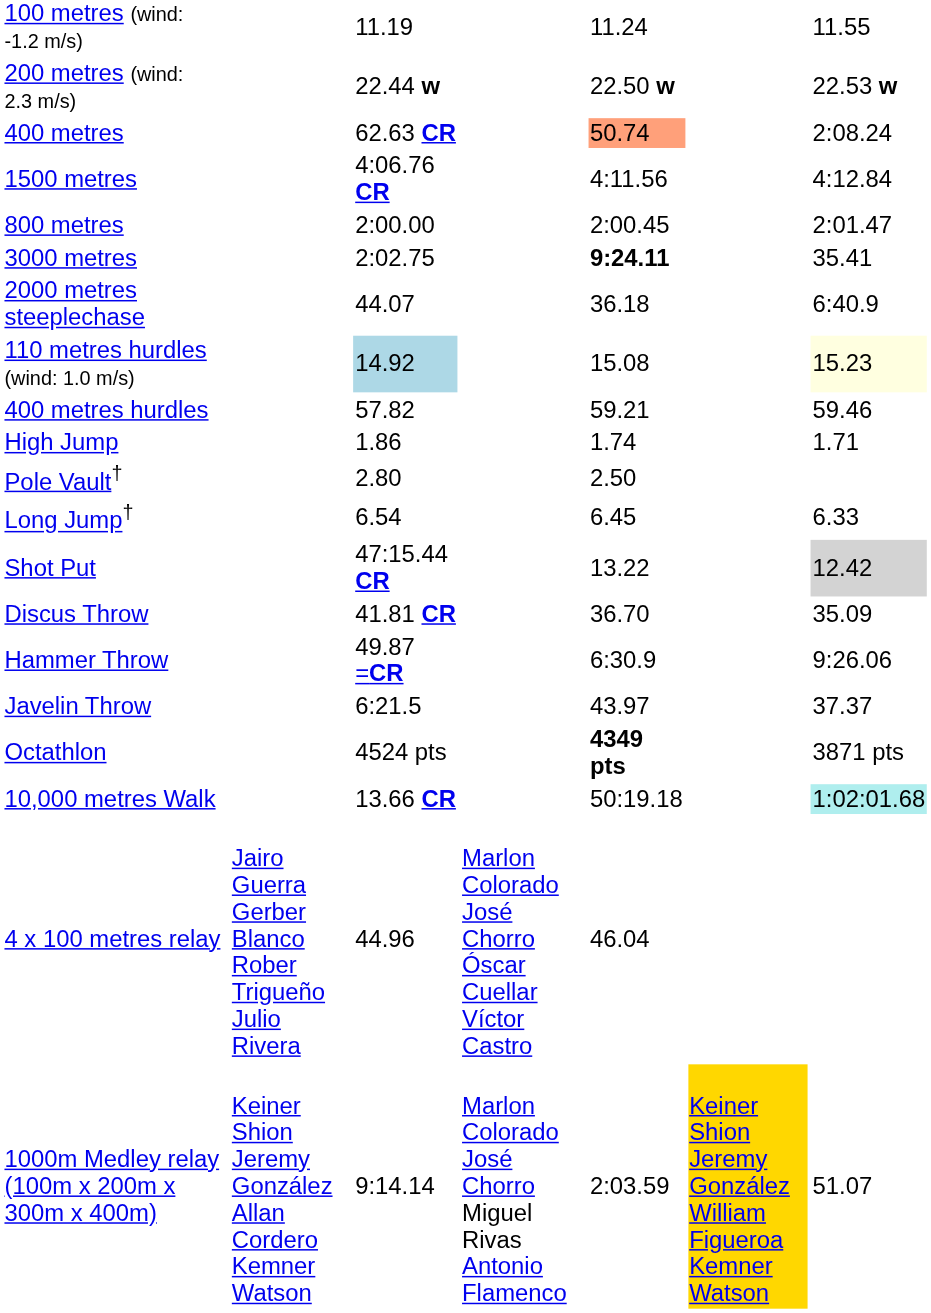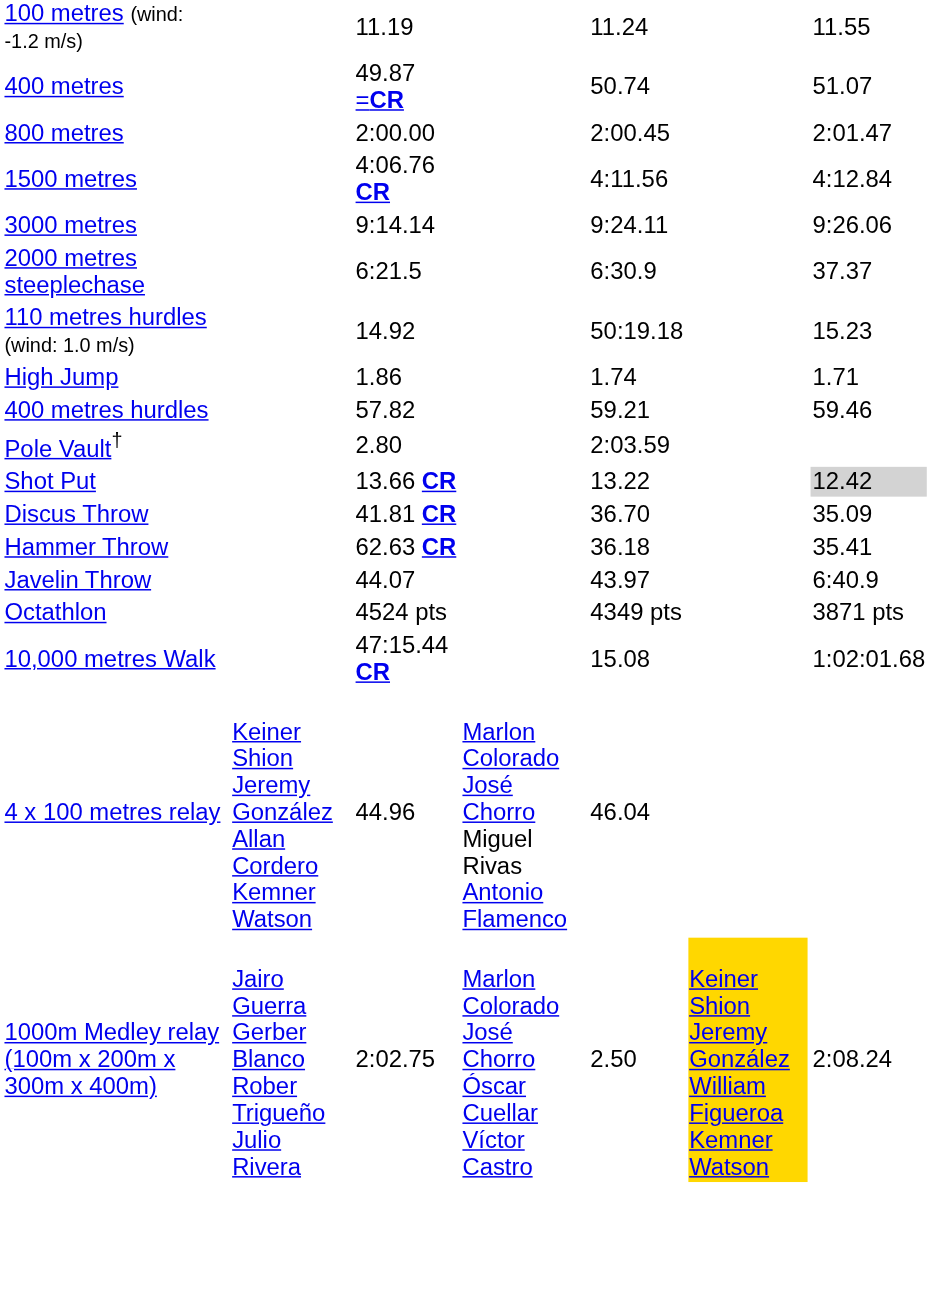 <table>
 <tr>
 <td><a href='#'>100 metres</a> <small>(wind: -1.2 m/s)</small></td>
 <td></td>
 <td>11.19</td>
 <td></td>
 <td>11.24</td>
 <td></td>
 <td>11.55</td>
 </tr>
 <tr>
-<td><a href='#'>200 metres</a> <small>(wind: 2.3 m/s)</small></td>
+<td><a href='#'>400 metres</a></td>
 <td></td>
-<td>22.44 <strong>w</strong></td>
+<td>49.87 <a href='#'>=<strong>CR</strong></a></td>
 <td></td>
-<td>22.50 <strong>w</strong></td>
+<td>50.74</td>
 <td></td>
-<td>22.53 <strong>w</strong></td>
+<td>51.07</td>
 </tr>
 <tr>
-<td><a href='#'>400 metres</a></td>
+<td><a href='#'>800 metres</a></td>
 <td></td>
-<td>62.63 <strong><a href='#'>CR</a></strong></td>
+<td>2:00.00</td>
 <td></td>
-<td style="background: lightsalmon;">50.74</td>
+<td>2:00.45</td>
 <td></td>
-<td>2:08.24</td>
+<td>2:01.47</td>
 </tr>
 <tr>
 <td><a href='#'>1500 metres</a></td>
 <td></td>
 <td>4:06.76 <strong><a href='#'>CR</a></strong></td>
 <td></td>
 <td>4:11.56</td>
 <td></td>
 <td>4:12.84</td>
 </tr>
 <tr>
-<td><a href='#'>800 metres</a></td>
-<td></td>
-<td>2:00.00</td>
-<td></td>
-<td>2:00.45</td>
-<td></td>
-<td>2:01.47</td>
-</tr>
-<tr>
 <td><a href='#'>3000 metres</a></td>
 <td></td>
-<td>2:02.75</td>
+<td>9:14.14</td>
 <td></td>
-<td><strong>9:24.11</strong></td>
+<td>9:24.11</td>
 <td></td>
-<td>35.41</td>
+<td>9:26.06</td>
 </tr>
 <tr>
 <td><a href='#'>2000 metres steeplechase</a></td>
 <td></td>
-<td>44.07</td>
+<td>6:21.5</td>
 <td></td>
-<td>36.18</td>
+<td>6:30.9</td>
 <td></td>
-<td>6:40.9</td>
+<td>37.37</td>
 </tr>
 <tr>
 <td><a href='#'>110 metres hurdles</a> <small>(wind: 1.0 m/s)</small></td>
 <td></td>
-<td style="background: lightblue;">14.92</td>
+<td>14.92</td>
 <td></td>
-<td>15.08</td>
+<td>50:19.18</td>
 <td></td>
-<td style="background: lightyellow;">15.23</td>
+<td>15.23</td>
+</tr>
+<tr>
+<td><a href='#'>High Jump</a></td>
+<td></td>
+<td>1.86</td>
+<td></td>
+<td>1.74</td>
+<td></td>
+<td>1.71</td>
 </tr>
 <tr>
 <td><a href='#'>400 metres hurdles</a></td>
 <td></td>
 <td>57.82</td>
 <td></td>
 <td>59.21</td>
 <td></td>
 <td>59.46</td>
 </tr>
 <tr>
-<td><a href='#'>High Jump</a></td>
-<td></td>
-<td>1.86</td>
-<td></td>
-<td>1.74</td>
-<td></td>
-<td>1.71</td>
-</tr>
-<tr>
 <td><a href='#'>Pole Vault</a><sup>†</sup></td>
 <td></td>
 <td>2.80</td>
 <td></td>
-<td>2.50</td>
+<td>2:03.59</td>
 <td></td>
 <td></td>
 </tr>
 <tr>
-<td><a href='#'>Long Jump</a><sup>†</sup></td>
-<td></td>
-<td>6.54</td>
-<td></td>
-<td>6.45</td>
-<td></td>
-<td>6.33</td>
-</tr>
-<tr>
 <td><a href='#'>Shot Put</a></td>
 <td></td>
-<td>47:15.44 <strong><a href='#'>CR</a></strong></td>
+<td>13.66 <strong><a href='#'>CR</a></strong></td>
 <td></td>
 <td>13.22</td>
 <td></td>
 <td style="background: lightgrey;">12.42</td>
 </tr>
 <tr>
 <td><a href='#'>Discus Throw</a></td>
 <td></td>
 <td>41.81 <strong><a href='#'>CR</a></strong></td>
 <td></td>
 <td>36.70</td>
 <td></td>
 <td>35.09</td>
 </tr>
 <tr>
 <td><a href='#'>Hammer Throw</a></td>
 <td></td>
-<td>49.87 <a href='#'>=<strong>CR</strong></a></td>
+<td>62.63 <strong><a href='#'>CR</a></strong></td>
 <td></td>
-<td>6:30.9</td>
+<td>36.18</td>
 <td></td>
-<td>9:26.06</td>
+<td>35.41</td>
 </tr>
 <tr>
 <td><a href='#'>Javelin Throw</a></td>
 <td></td>
-<td>6:21.5</td>
+<td>44.07</td>
 <td></td>
 <td>43.97</td>
 <td></td>
-<td>37.37</td>
+<td>6:40.9</td>
 </tr>
 <tr>
 <td><a href='#'>Octathlon</a></td>
 <td></td>
 <td>4524 pts</td>
 <td></td>
-<td><strong>4349 pts</strong></td>
+<td>4349 pts</td>
 <td></td>
 <td>3871 pts</td>
 </tr>
 <tr>
 <td><a href='#'>10,000 metres Walk</a></td>
 <td></td>
-<td>13.66 <strong><a href='#'>CR</a></strong></td>
+<td>47:15.44 <strong><a href='#'>CR</a></strong></td>
 <td></td>
-<td>50:19.18</td>
+<td>15.08</td>
 <td></td>
-<td style="background: paleturquoise;">1:02:01.68</td>
+<td>1:02:01.68</td>
 </tr>
 <tr>
 <td><a href='#'>4 x 100 metres relay</a></td>
-<td> <br> <a href='#'>Jairo Guerra</a> <br> <a href='#'>Gerber Blanco</a> <br> <a href='#'>Rober Trigueño</a> <br> <a href='#'>Julio Rivera</a></td>
+<td> <br> <a href='#'>Keiner Shion</a> <br> <a href='#'>Jeremy González</a> <br> <a href='#'>Allan Cordero</a> <br> <a href='#'>Kemner Watson</a></td>
 <td>44.96</td>
-<td> <br> <a href='#'>Marlon Colorado</a> <br> <a href='#'>José Chorro</a> <br> <a href='#'>Óscar Cuellar</a> <br> <a href='#'>Víctor Castro</a></td>
+<td> <br> <a href='#'>Marlon Colorado</a> <br> <a href='#'>José Chorro</a> <br> Miguel Rivas <br> <a href='#'>Antonio Flamenco</a></td>
 <td>46.04</td>
 <td></td>
 <td></td>
 </tr>
 <tr>
 <td><a href='#'>1000m Medley relay (100m x 200m x 300m x 400m)</a></td>
-<td> <br> <a href='#'>Keiner Shion</a> <br> <a href='#'>Jeremy González</a> <br> <a href='#'>Allan Cordero</a> <br> <a href='#'>Kemner Watson</a></td>
-<td>9:14.14</td>
-<td> <br> <a href='#'>Marlon Colorado</a> <br> <a href='#'>José Chorro</a> <br> Miguel Rivas <br> <a href='#'>Antonio Flamenco</a></td>
-<td>2:03.59</td>
+<td> <br> <a href='#'>Jairo Guerra</a> <br> <a href='#'>Gerber Blanco</a> <br> <a href='#'>Rober Trigueño</a> <br> <a href='#'>Julio Rivera</a></td>
+<td>2:02.75</td>
+<td> <br> <a href='#'>Marlon Colorado</a> <br> <a href='#'>José Chorro</a> <br> <a href='#'>Óscar Cuellar</a> <br> <a href='#'>Víctor Castro</a></td>
+<td>2.50</td>
 <td style="background: gold;"> <br> <a href='#'>Keiner Shion</a> <br> <a href='#'>Jeremy González</a> <br> <a href='#'>William Figueroa</a> <br> <a href='#'>Kemner Watson</a></td>
-<td>51.07</td>
+<td>2:08.24</td>
 </tr>
 </table>
